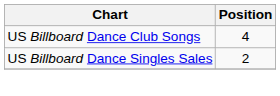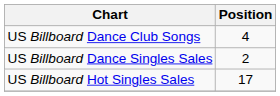 <table class="wikitable">
 <tr>
 <th align="left">Chart</th>
 <th align="left">Position</th>
 </tr>
 <tr>
 <td align="left">US <em>Billboard</em> <a href='#'>Dance Club Songs</a></td>
 <td align="center">4</td>
 </tr>
 <tr>
 <td align="left">US <em>Billboard</em> <a href='#'>Dance Singles Sales</a></td>
 <td align="center">2</td>
 </tr>
 <tr>
+<td align="left">US <em>Billboard</em> <a href='#'>Hot Singles Sales</a></td>
+<td align="center">17</td>
+</tr>
+<tr>
 </tr>
 </table>
